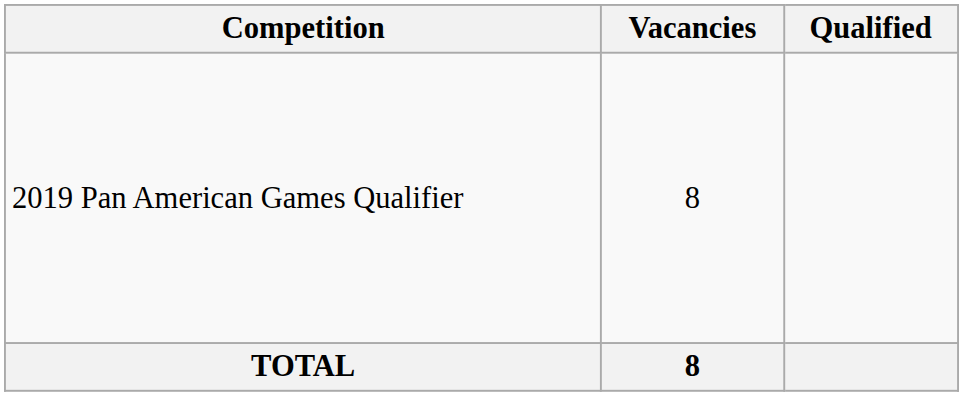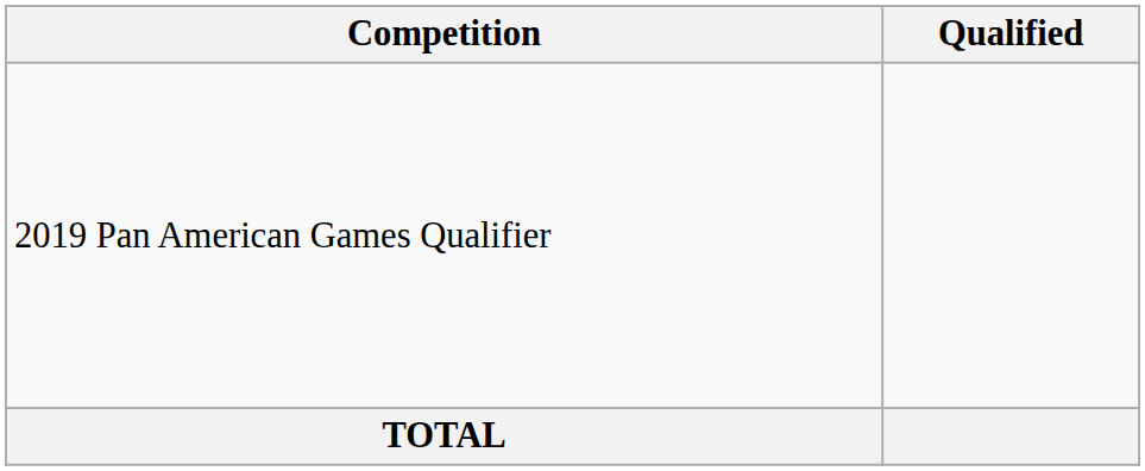 <table class = "wikitable" width=500>
 <tr>
 <th>Competition</th>
-<th>Vacancies</th>
 <th>Qualified</th>
 </tr>
 <tr>
 <td>2019 Pan American Games Qualifier</td>
-<td align="center">8</td>
 <td><br><br><br><br><br><br><br><br></td>
 </tr>
 <tr>
 <th>TOTAL</th>
-<th>8</th>
 <th></th>
 </tr>
 </table>
